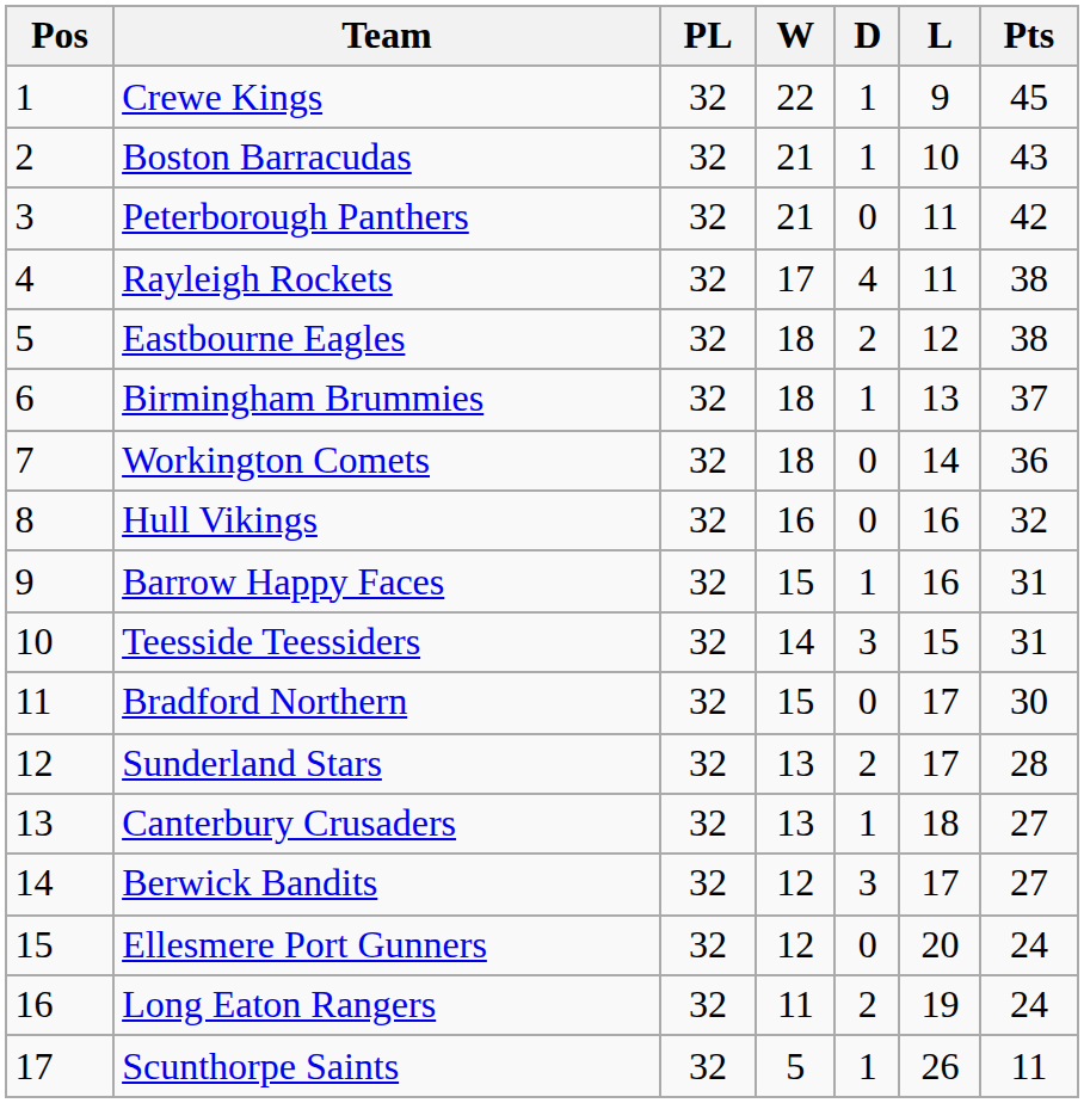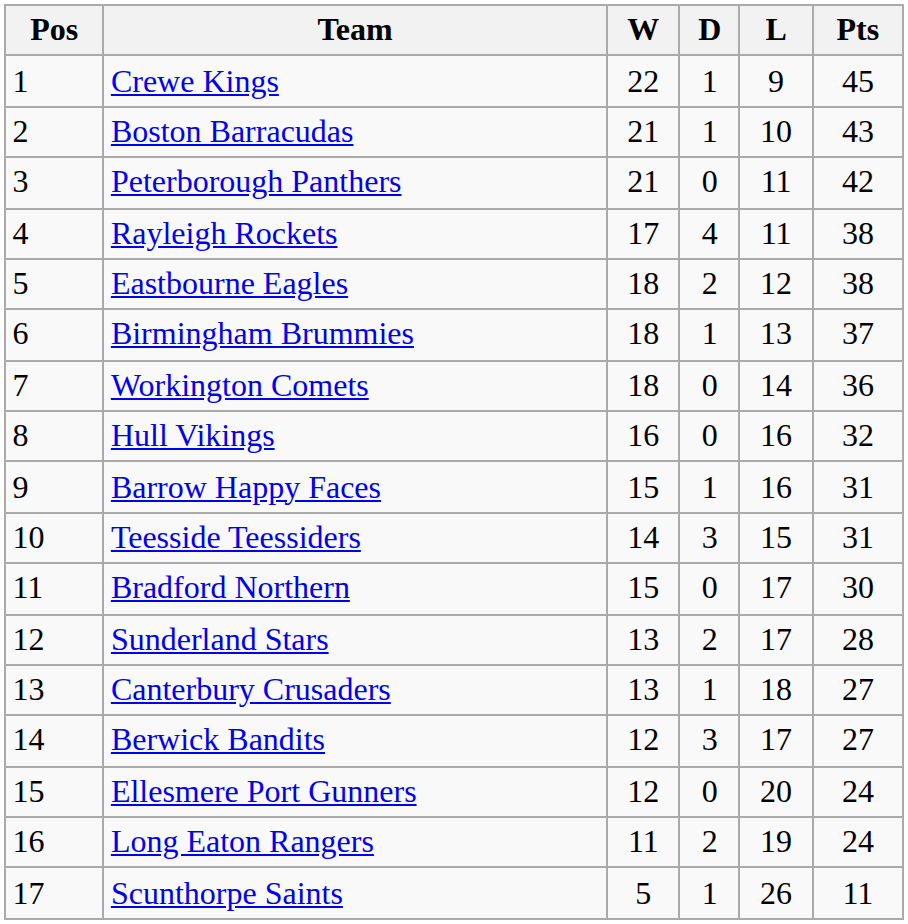 <table class=wikitable width="450">
 <tr>
 <th>Pos</th>
 <th>Team</th>
-<th>PL</th>
 <th>W</th>
 <th>D</th>
 <th>L</th>
 <th>Pts</th>
 </tr>
 <tr>
 <td>1</td>
 <td><a href='#'>Crewe Kings</a></td>
-<td align="center">32</td>
 <td align="center">22</td>
 <td align="center">1</td>
 <td align="center">9</td>
 <td align="center">45</td>
 </tr>
 <tr>
 <td>2</td>
 <td><a href='#'>Boston Barracudas</a></td>
-<td align="center">32</td>
 <td align="center">21</td>
 <td align="center">1</td>
 <td align="center">10</td>
 <td align="center">43</td>
 </tr>
 <tr>
 <td>3</td>
 <td><a href='#'>Peterborough Panthers</a></td>
-<td align="center">32</td>
 <td align="center">21</td>
 <td align="center">0</td>
 <td align="center">11</td>
 <td align="center">42</td>
 </tr>
 <tr>
 <td>4</td>
 <td><a href='#'>Rayleigh Rockets</a></td>
-<td align="center">32</td>
 <td align="center">17</td>
 <td align="center">4</td>
 <td align="center">11</td>
 <td align="center">38</td>
 </tr>
 <tr>
 <td>5</td>
 <td><a href='#'>Eastbourne Eagles</a></td>
-<td align="center">32</td>
 <td align="center">18</td>
 <td align="center">2</td>
 <td align="center">12</td>
 <td align="center">38</td>
 </tr>
 <tr>
 <td>6</td>
 <td><a href='#'>Birmingham Brummies</a></td>
-<td align="center">32</td>
 <td align="center">18</td>
 <td align="center">1</td>
 <td align="center">13</td>
 <td align="center">37</td>
 </tr>
 <tr>
 <td>7</td>
 <td><a href='#'>Workington Comets</a></td>
-<td align="center">32</td>
 <td align="center">18</td>
 <td align="center">0</td>
 <td align="center">14</td>
 <td align="center">36</td>
 </tr>
 <tr>
 <td>8</td>
 <td><a href='#'>Hull Vikings</a></td>
-<td align="center">32</td>
 <td align="center">16</td>
 <td align="center">0</td>
 <td align="center">16</td>
 <td align="center">32</td>
 </tr>
 <tr>
 <td>9</td>
 <td><a href='#'>Barrow Happy Faces</a></td>
-<td align="center">32</td>
 <td align="center">15</td>
 <td align="center">1</td>
 <td align="center">16</td>
 <td align="center">31</td>
 </tr>
 <tr>
 <td>10</td>
 <td><a href='#'>Teesside Teessiders</a></td>
-<td align="center">32</td>
 <td align="center">14</td>
 <td align="center">3</td>
 <td align="center">15</td>
 <td align="center">31</td>
 </tr>
 <tr>
 <td>11</td>
 <td><a href='#'>Bradford Northern</a></td>
-<td align="center">32</td>
 <td align="center">15</td>
 <td align="center">0</td>
 <td align="center">17</td>
 <td align="center">30</td>
 </tr>
 <tr>
 <td>12</td>
 <td><a href='#'>Sunderland Stars</a></td>
-<td align="center">32</td>
 <td align="center">13</td>
 <td align="center">2</td>
 <td align="center">17</td>
 <td align="center">28</td>
 </tr>
 <tr>
 <td>13</td>
 <td><a href='#'>Canterbury Crusaders</a></td>
-<td align="center">32</td>
 <td align="center">13</td>
 <td align="center">1</td>
 <td align="center">18</td>
 <td align="center">27</td>
 </tr>
 <tr>
 <td>14</td>
 <td><a href='#'>Berwick Bandits</a></td>
-<td align="center">32</td>
 <td align="center">12</td>
 <td align="center">3</td>
 <td align="center">17</td>
 <td align="center">27</td>
 </tr>
 <tr>
 <td>15</td>
 <td><a href='#'>Ellesmere Port Gunners</a></td>
-<td align="center">32</td>
 <td align="center">12</td>
 <td align="center">0</td>
 <td align="center">20</td>
 <td align="center">24</td>
 </tr>
 <tr>
 <td>16</td>
 <td><a href='#'>Long Eaton Rangers</a></td>
-<td align="center">32</td>
 <td align="center">11</td>
 <td align="center">2</td>
 <td align="center">19</td>
 <td align="center">24</td>
 </tr>
 <tr>
 <td>17</td>
 <td><a href='#'>Scunthorpe Saints</a></td>
-<td align="center">32</td>
 <td align="center">5</td>
 <td align="center">1</td>
 <td align="center">26</td>
 <td align="center">11</td>
 </tr>
 </table>
